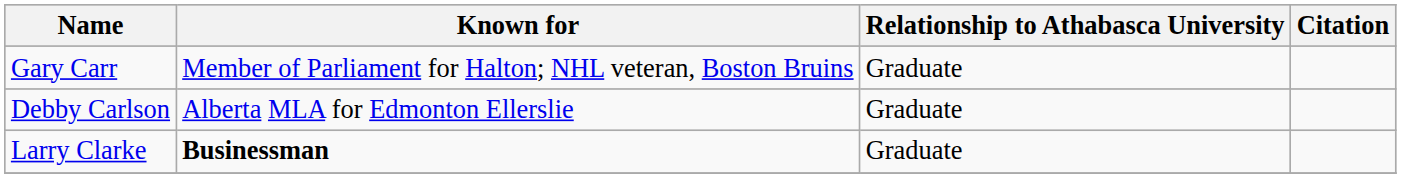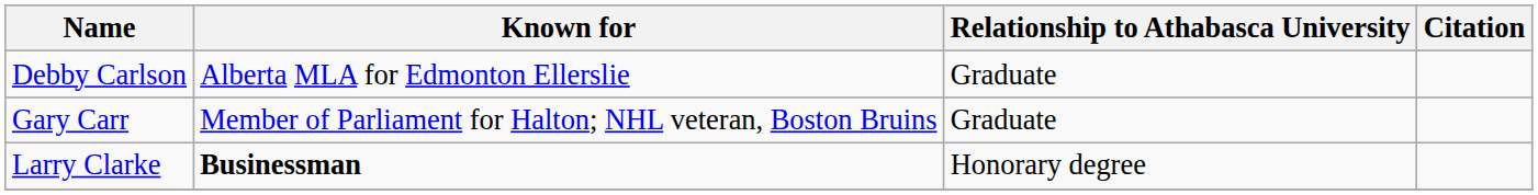 <table class="wikitable">
 <tr>
 <th>Name</th>
 <th>Known for</th>
 <th>Relationship to Athabasca University</th>
 <th>Citation</th>
 </tr>
 <tr>
+<td><a href='#'>Debby Carlson</a></td>
+<td><a href='#'>Alberta</a> <a href='#'>MLA</a> for <a href='#'>Edmonton Ellerslie</a></td>
+<td>Graduate</td>
+<td></td>
+</tr>
+<tr>
 <td><a href='#'>Gary Carr</a></td>
 <td><a href='#'>Member of Parliament</a> for <a href='#'>Halton</a>; <a href='#'>NHL</a> veteran, <a href='#'>Boston Bruins</a></td>
 <td>Graduate</td>
 <td></td>
 </tr>
 <tr>
-<td><a href='#'>Debby Carlson</a></td>
-<td><a href='#'>Alberta</a> <a href='#'>MLA</a> for <a href='#'>Edmonton Ellerslie</a></td>
-<td>Graduate</td>
-<td></td>
-</tr>
-<tr>
 <td><a href='#'>Larry Clarke</a></td>
 <td><strong>Businessman</strong></td>
-<td>Graduate</td>
+<td>Honorary degree</td>
 <td></td>
 </tr>
 <tr>
 </tr>
 </table>
